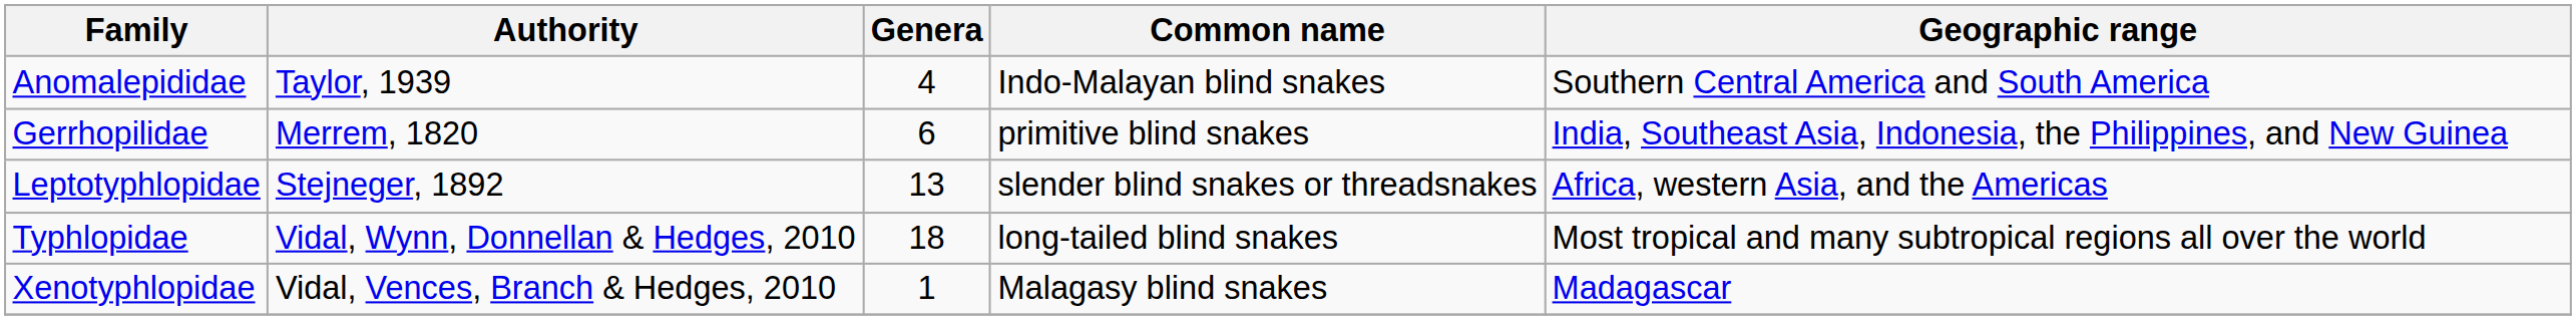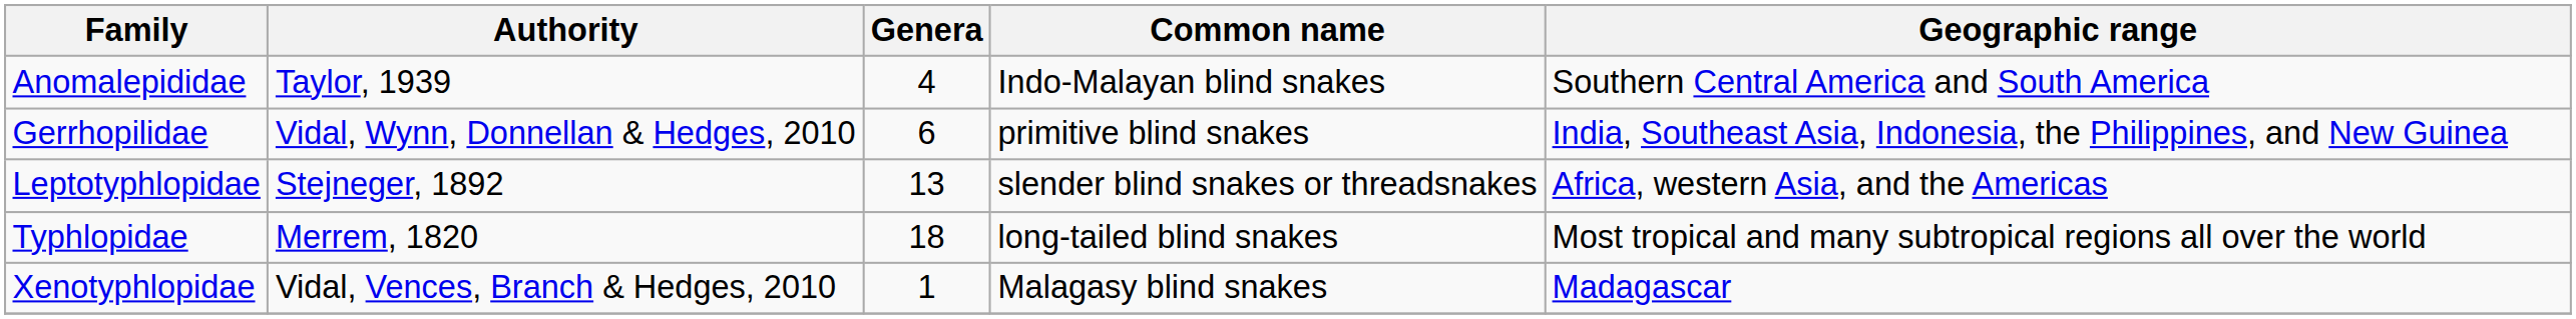 <table class="wikitable" border="1">
 <tr>
 <th bgcolor="#f0f0f0">Family</th>
 <th bgcolor="#f0f0f0">Authority</th>
 <th bgcolor="#f0f0f0">Genera</th>
 <th bgcolor="#f0f0f0">Common name</th>
 <th bgcolor="#f0f0f0">Geographic range</th>
 </tr>
 <tr>
 <td><a href='#'>Anomalepididae</a></td>
 <td><a href='#'>Taylor</a>, 1939</td>
 <td align="center">4</td>
 <td>Indo-Malayan blind snakes</td>
 <td style="width:40%">Southern <a href='#'>Central America</a> and <a href='#'>South America</a></td>
 </tr>
 <tr>
 <td><a href='#'>Gerrhopilidae</a></td>
-<td><a href='#'>Merrem</a>, 1820</td>
+<td><a href='#'>Vidal</a>, <a href='#'>Wynn</a>, <a href='#'>Donnellan</a> & <a href='#'>Hedges</a>, 2010</td>
 <td align="center">6</td>
 <td>primitive blind snakes</td>
 <td style="width:40%"><a href='#'>India</a>, <a href='#'>Southeast Asia</a>, <a href='#'>Indonesia</a>, the <a href='#'>Philippines</a>, and <a href='#'>New Guinea</a></td>
 </tr>
 <tr>
 <td><a href='#'>Leptotyphlopidae</a></td>
 <td><a href='#'>Stejneger</a>, 1892</td>
 <td align="center">13</td>
 <td>slender blind snakes or threadsnakes</td>
 <td><a href='#'>Africa</a>, western <a href='#'>Asia</a>, and the <a href='#'>Americas</a></td>
 </tr>
 <tr>
 <td><a href='#'>Typhlopidae</a></td>
-<td><a href='#'>Vidal</a>, <a href='#'>Wynn</a>, <a href='#'>Donnellan</a> & <a href='#'>Hedges</a>, 2010</td>
+<td><a href='#'>Merrem</a>, 1820</td>
 <td align="center">18</td>
 <td>long-tailed blind snakes</td>
 <td>Most tropical and many subtropical regions all over the world</td>
 </tr>
 <tr>
 <td><a href='#'>Xenotyphlopidae</a></td>
 <td>Vidal, <a href='#'>Vences</a>, <a href='#'>Branch</a> & Hedges, 2010</td>
 <td align="center">1</td>
 <td>Malagasy blind snakes</td>
 <td style="width:40%"><a href='#'>Madagascar</a></td>
 </tr>
 <tr>
 </tr>
 </table>
